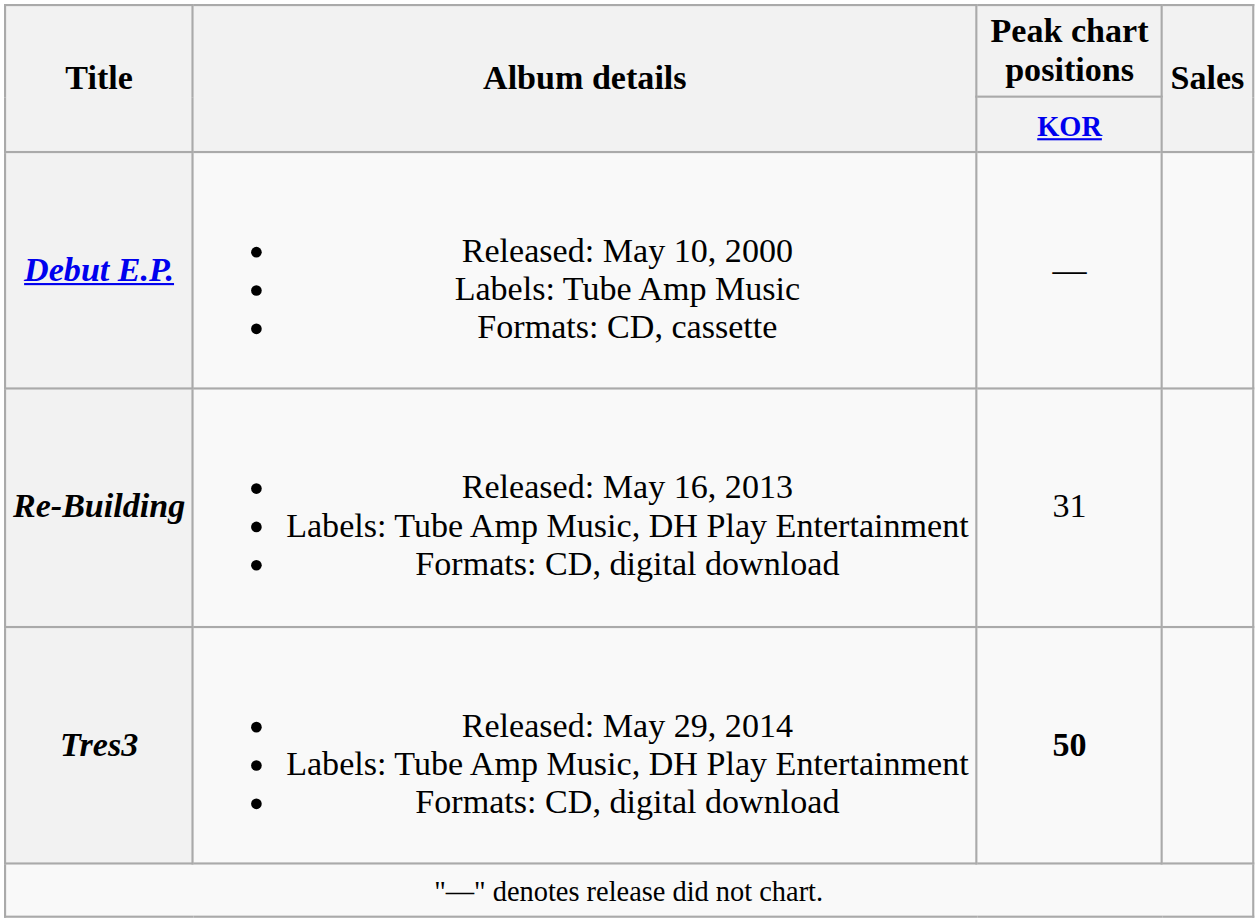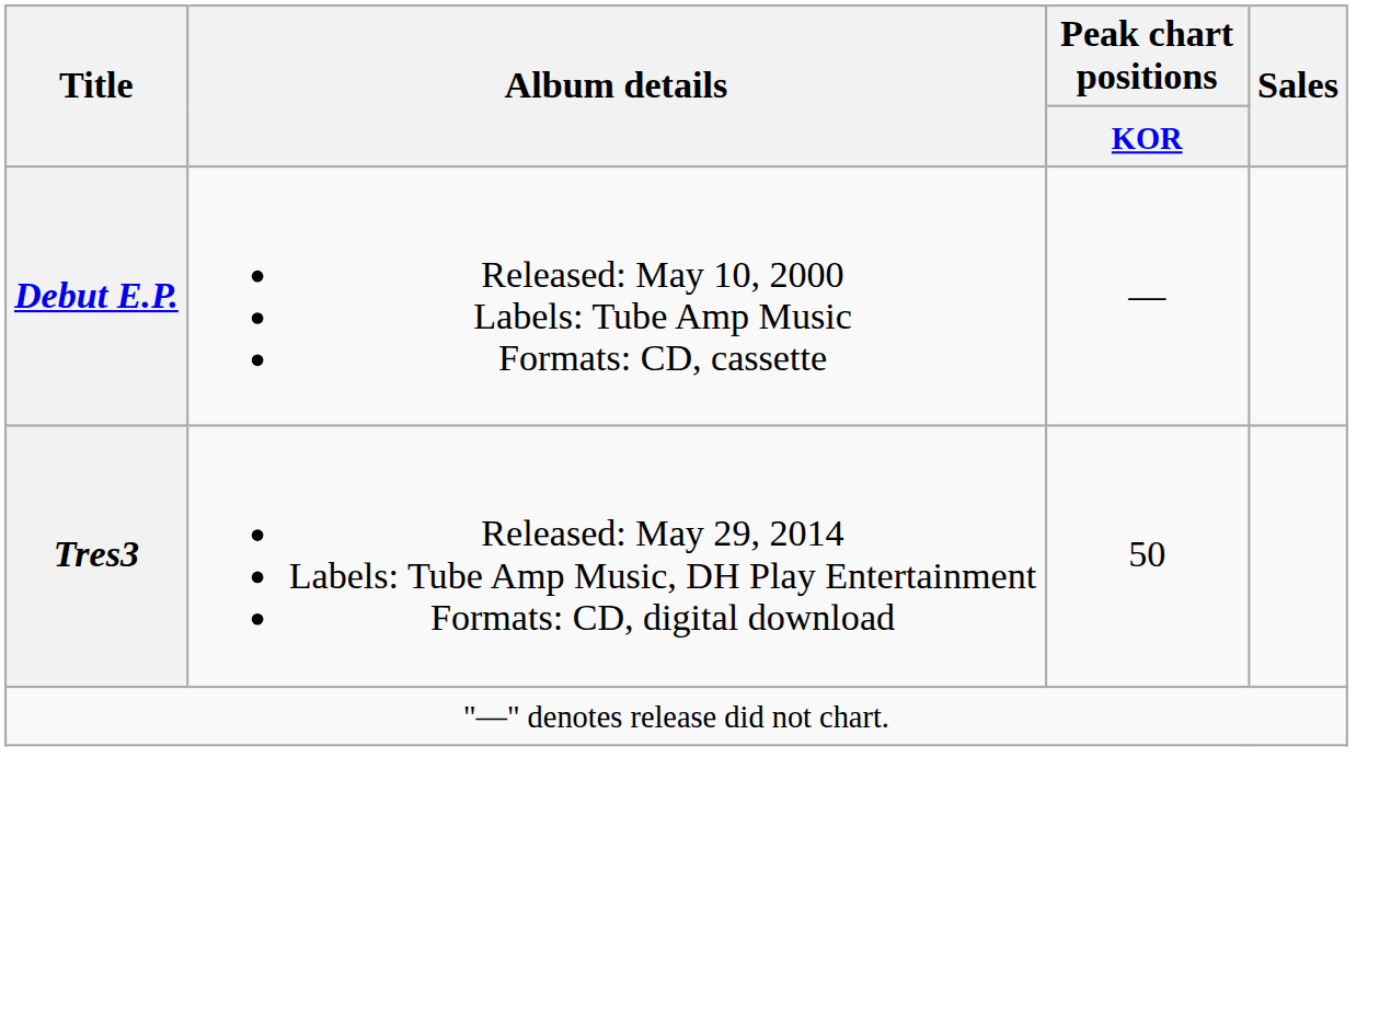 <table class="wikitable plainrowheaders" style="text-align:center;">
 <tr>
 <th scope="col" rowspan="2">Title</th>
 <th scope="col" rowspan="2">Album details</th>
 <th scope="col" colspan="1" style="width:5em;">Peak chart positions</th>
 <th scope="col" rowspan="2">Sales</th>
 </tr>
 <tr>
 <th><small><a href='#'>KOR</a></small><br></th>
 </tr>
 <tr>
 <th scope="row"><em><a href='#'>Debut E.P.</a></em></th>
 <td><br><ul><li>Released: May 10, 2000</li><li>Labels: Tube Amp Music</li><li>Formats: CD, cassette</li></ul></td>
 <td>—</td>
 <td></td>
 </tr>
 <tr>
-<th scope="row"><em>Re-Building</em></th>
-<td><br><ul><li>Released: May 16, 2013</li><li>Labels: Tube Amp Music, DH Play Entertainment</li><li>Formats: CD, digital download</li></ul></td>
-<td>31</td>
-<td></td>
-</tr>
-<tr>
 <th scope="row"><em>Tres3</em></th>
 <td><br><ul><li>Released: May 29, 2014</li><li>Labels: Tube Amp Music, DH Play Entertainment</li><li>Formats: CD, digital download</li></ul></td>
-<td><strong>50</strong></td>
+<td>50</td>
 <td></td>
 </tr>
 <tr>
 <td colspan="4" align="center"><small>"—" denotes release did not chart.</small></td>
 </tr>
 </table>
